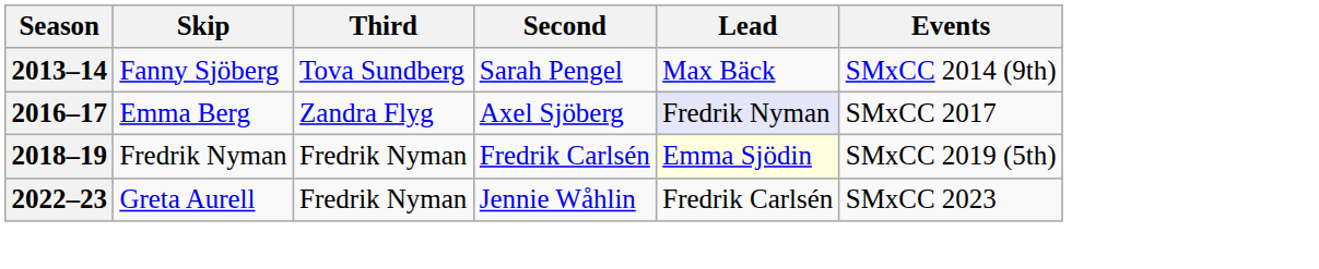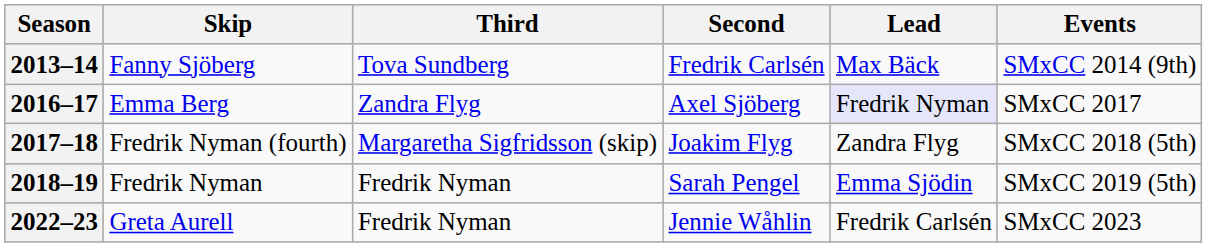 <table class="wikitable">
 <tr>
 <th scope="col">Season</th>
 <th scope="col">Skip</th>
 <th scope="col">Third</th>
 <th scope="col">Second</th>
 <th scope="col">Lead</th>
 <th scope="col">Events</th>
 </tr>
 <tr>
 <th scope="row">2013–14</th>
 <td><a href='#'>Fanny Sjöberg</a></td>
 <td><a href='#'>Tova Sundberg</a></td>
-<td><a href='#'>Sarah Pengel</a></td>
+<td><a href='#'>Fredrik Carlsén</a></td>
 <td><a href='#'>Max Bäck</a></td>
 <td><a href='#'>SMxCC</a> 2014 (9th)</td>
 </tr>
 <tr>
 <th scope="row">2016–17</th>
 <td><a href='#'>Emma Berg</a></td>
 <td><a href='#'>Zandra Flyg</a></td>
 <td><a href='#'>Axel Sjöberg</a></td>
 <td style="background: lavender;">Fredrik Nyman</td>
 <td>SMxCC 2017 </td>
 </tr>
 <tr>
+<th scope="row">2017–18</th>
+<td>Fredrik Nyman (fourth)</td>
+<td><a href='#'>Margaretha Sigfridsson</a> (skip)</td>
+<td><a href='#'>Joakim Flyg</a></td>
+<td>Zandra Flyg</td>
+<td>SMxCC 2018 (5th)</td>
+</tr>
+<tr>
 <th scope="row">2018–19</th>
 <td>Fredrik Nyman</td>
 <td>Fredrik Nyman</td>
-<td><a href='#'>Fredrik Carlsén</a></td>
-<td style="background: lightyellow;"><a href='#'>Emma Sjödin</a></td>
+<td><a href='#'>Sarah Pengel</a></td>
+<td><a href='#'>Emma Sjödin</a></td>
 <td>SMxCC 2019 (5th)</td>
 </tr>
 <tr>
 <th scope="row">2022–23</th>
 <td><a href='#'>Greta Aurell</a></td>
 <td>Fredrik Nyman</td>
 <td><a href='#'>Jennie Wåhlin</a></td>
 <td>Fredrik Carlsén</td>
 <td>SMxCC 2023 </td>
 </tr>
 </table>
